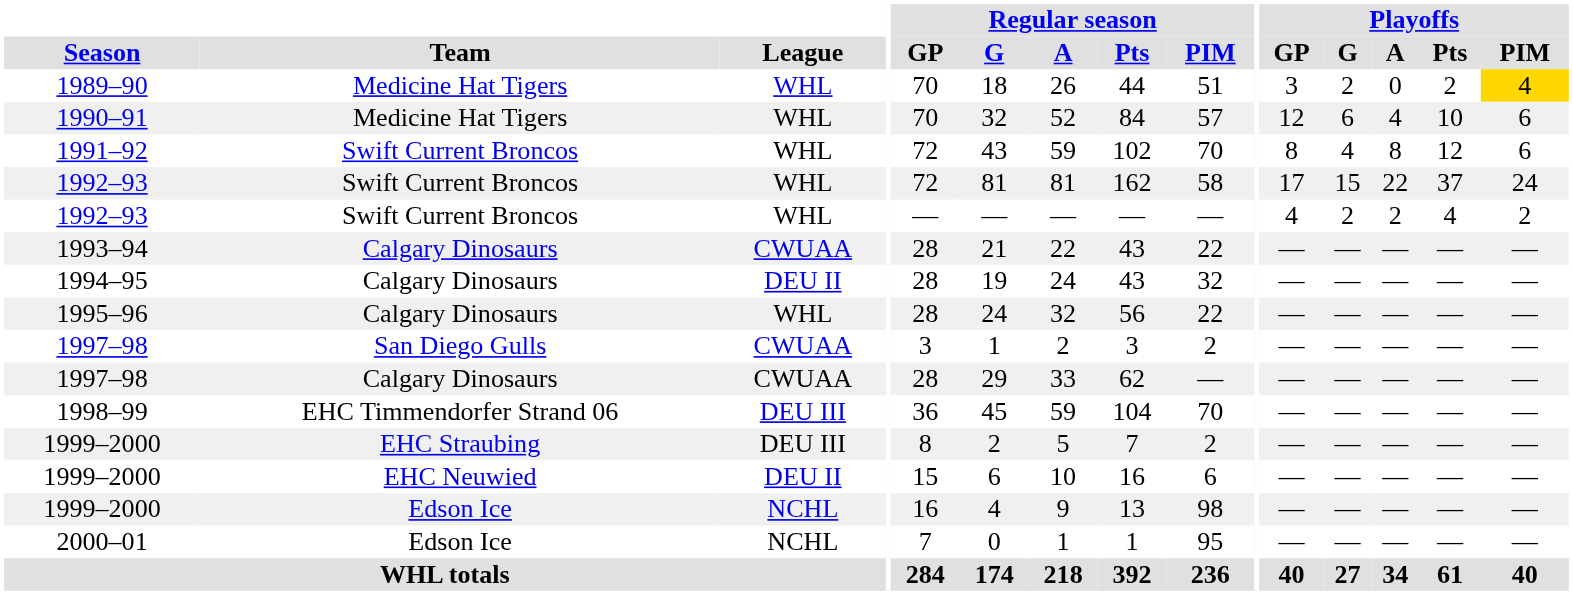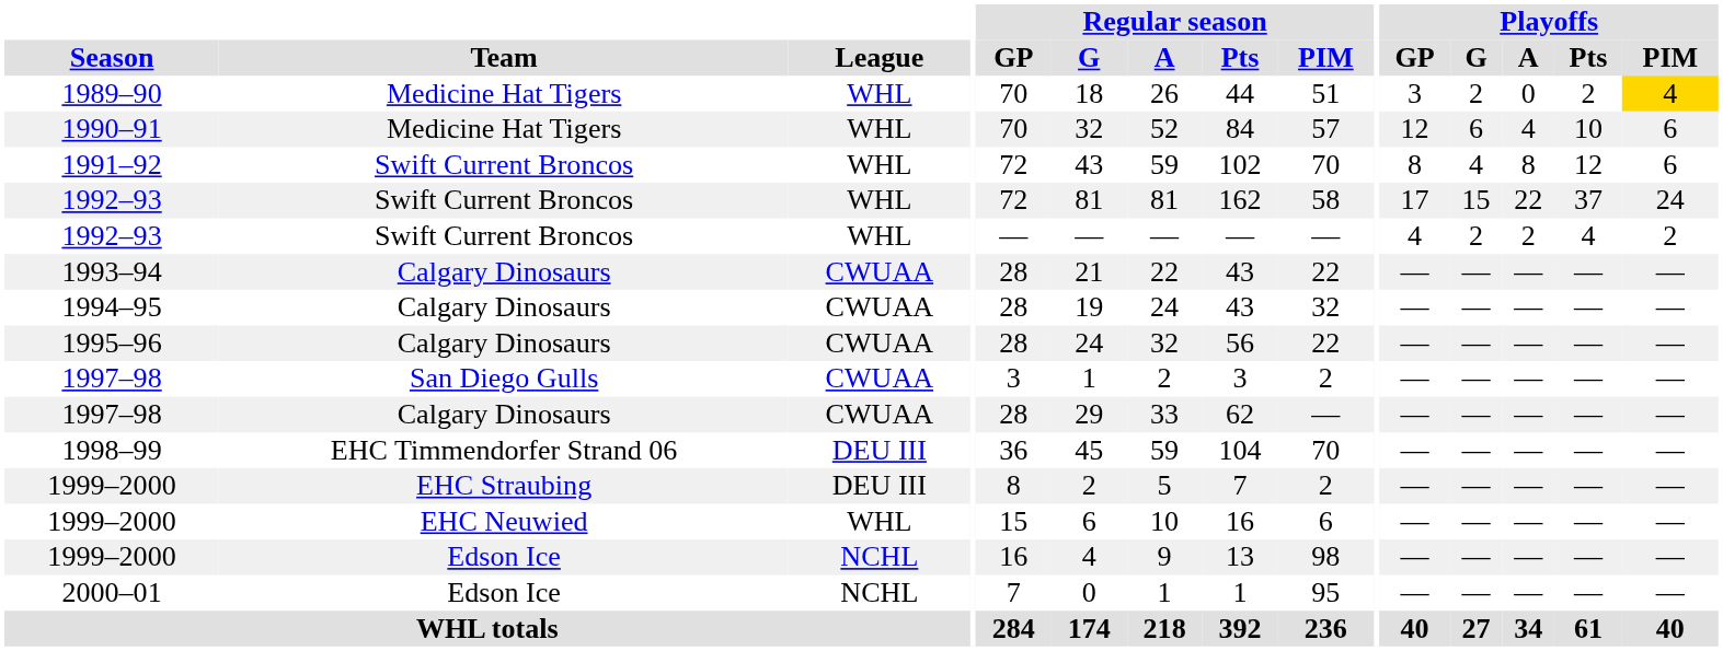 <table border="0" cellpadding="1" cellspacing="0" style="text-align:center; width:60em">
 <tr bgcolor="#e0e0e0">
 <th colspan="3"  bgcolor="#ffffff"></th>
 <th rowspan="99" bgcolor="#ffffff"></th>
 <th colspan="5"><a href='#'>Regular season</a></th>
 <th rowspan="99" bgcolor="#ffffff"></th>
 <th colspan="5"><a href='#'>Playoffs</a></th>
 </tr>
 <tr bgcolor="#e0e0e0">
 <th><a href='#'>Season</a></th>
 <th>Team</th>
 <th>League</th>
 <th>GP</th>
 <th><a href='#'>G</a></th>
 <th><a href='#'>A</a></th>
 <th><a href='#'>Pts</a></th>
 <th><a href='#'>PIM</a></th>
 <th>GP</th>
 <th>G</th>
 <th>A</th>
 <th>Pts</th>
 <th>PIM</th>
 </tr>
 <tr>
 <td><a href='#'>1989–90</a></td>
 <td><a href='#'>Medicine Hat Tigers</a></td>
 <td><a href='#'>WHL</a></td>
 <td>70</td>
 <td>18</td>
 <td>26</td>
 <td>44</td>
 <td>51</td>
 <td>3</td>
 <td>2</td>
 <td>0</td>
 <td>2</td>
 <td style="background: gold;">4</td>
 </tr>
 <tr bgcolor="#f0f0f0">
 <td><a href='#'>1990–91</a></td>
 <td>Medicine Hat Tigers</td>
 <td>WHL</td>
 <td>70</td>
 <td>32</td>
 <td>52</td>
 <td>84</td>
 <td>57</td>
 <td>12</td>
 <td>6</td>
 <td>4</td>
 <td>10</td>
 <td>6</td>
 </tr>
 <tr>
 <td><a href='#'>1991–92</a></td>
 <td><a href='#'>Swift Current Broncos</a></td>
 <td>WHL</td>
 <td>72</td>
 <td>43</td>
 <td>59</td>
 <td>102</td>
 <td>70</td>
 <td>8</td>
 <td>4</td>
 <td>8</td>
 <td>12</td>
 <td>6</td>
 </tr>
 <tr bgcolor="#f0f0f0">
 <td><a href='#'>1992–93</a></td>
 <td>Swift Current Broncos</td>
 <td>WHL</td>
 <td>72</td>
 <td>81</td>
 <td>81</td>
 <td>162</td>
 <td>58</td>
 <td>17</td>
 <td>15</td>
 <td>22</td>
 <td>37</td>
 <td>24</td>
 </tr>
 <tr>
 <td><a href='#'>1992–93</a></td>
 <td>Swift Current Broncos</td>
 <td>WHL</td>
 <td>—</td>
 <td>—</td>
 <td>—</td>
 <td>—</td>
 <td>—</td>
 <td>4</td>
 <td>2</td>
 <td>2</td>
 <td>4</td>
 <td>2</td>
 </tr>
 <tr bgcolor="#f0f0f0">
 <td>1993–94</td>
 <td><a href='#'>Calgary Dinosaurs</a></td>
 <td><a href='#'>CWUAA</a></td>
 <td>28</td>
 <td>21</td>
 <td>22</td>
 <td>43</td>
 <td>22</td>
 <td>—</td>
 <td>—</td>
 <td>—</td>
 <td>—</td>
 <td>—</td>
 </tr>
 <tr>
 <td>1994–95</td>
 <td>Calgary Dinosaurs</td>
-<td><a href='#'>DEU II</a></td>
+<td>CWUAA</td>
 <td>28</td>
 <td>19</td>
 <td>24</td>
 <td>43</td>
 <td>32</td>
 <td>—</td>
 <td>—</td>
 <td>—</td>
 <td>—</td>
 <td>—</td>
 </tr>
 <tr bgcolor="#f0f0f0">
 <td>1995–96</td>
 <td>Calgary Dinosaurs</td>
-<td>WHL</td>
+<td>CWUAA</td>
 <td>28</td>
 <td>24</td>
 <td>32</td>
 <td>56</td>
 <td>22</td>
 <td>—</td>
 <td>—</td>
 <td>—</td>
 <td>—</td>
 <td>—</td>
 </tr>
 <tr>
 <td><a href='#'>1997–98</a></td>
 <td><a href='#'>San Diego Gulls</a></td>
 <td><a href='#'>CWUAA</a></td>
 <td>3</td>
 <td>1</td>
 <td>2</td>
 <td>3</td>
 <td>2</td>
 <td>—</td>
 <td>—</td>
 <td>—</td>
 <td>—</td>
 <td>—</td>
 </tr>
 <tr bgcolor="#f0f0f0">
 <td>1997–98</td>
 <td>Calgary Dinosaurs</td>
 <td>CWUAA</td>
 <td>28</td>
 <td>29</td>
 <td>33</td>
 <td>62</td>
 <td>—</td>
 <td>—</td>
 <td>—</td>
 <td>—</td>
 <td>—</td>
 <td>—</td>
 </tr>
 <tr>
 <td>1998–99</td>
 <td>EHC Timmendorfer Strand 06</td>
 <td><a href='#'>DEU III</a></td>
 <td>36</td>
 <td>45</td>
 <td>59</td>
 <td>104</td>
 <td>70</td>
 <td>—</td>
 <td>—</td>
 <td>—</td>
 <td>—</td>
 <td>—</td>
 </tr>
 <tr bgcolor="#f0f0f0">
 <td>1999–2000</td>
 <td><a href='#'>EHC Straubing</a></td>
 <td>DEU III</td>
 <td>8</td>
 <td>2</td>
 <td>5</td>
 <td>7</td>
 <td>2</td>
 <td>—</td>
 <td>—</td>
 <td>—</td>
 <td>—</td>
 <td>—</td>
 </tr>
 <tr>
 <td>1999–2000</td>
 <td><a href='#'>EHC Neuwied</a></td>
-<td><a href='#'>DEU II</a></td>
+<td>WHL</td>
 <td>15</td>
 <td>6</td>
 <td>10</td>
 <td>16</td>
 <td>6</td>
 <td>—</td>
 <td>—</td>
 <td>—</td>
 <td>—</td>
 <td>—</td>
 </tr>
 <tr bgcolor="#f0f0f0">
 <td>1999–2000</td>
 <td><a href='#'>Edson Ice</a></td>
 <td><a href='#'>NCHL</a></td>
 <td>16</td>
 <td>4</td>
 <td>9</td>
 <td>13</td>
 <td>98</td>
 <td>—</td>
 <td>—</td>
 <td>—</td>
 <td>—</td>
 <td>—</td>
 </tr>
 <tr>
 <td>2000–01</td>
 <td>Edson Ice</td>
 <td>NCHL</td>
 <td>7</td>
 <td>0</td>
 <td>1</td>
 <td>1</td>
 <td>95</td>
 <td>—</td>
 <td>—</td>
 <td>—</td>
 <td>—</td>
 <td>—</td>
 </tr>
 <tr bgcolor="#e0e0e0">
 <th colspan="3">WHL totals</th>
 <th>284</th>
 <th>174</th>
 <th>218</th>
 <th>392</th>
 <th>236</th>
 <th>40</th>
 <th>27</th>
 <th>34</th>
 <th>61</th>
 <th>40</th>
 </tr>
 </table>
